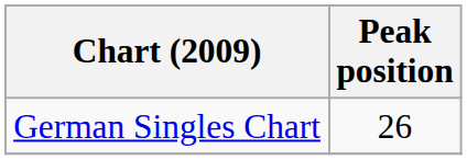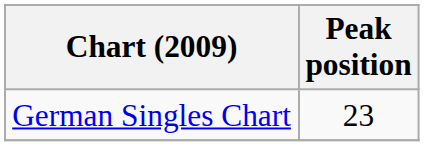 <table class="wikitable sortable">
 <tr>
 <th>Chart (2009)</th>
 <th>Peak<br>position</th>
 </tr>
 <tr>
 <td><a href='#'>German Singles Chart</a></td>
-<td align="center">26 </td>
+<td align="center">23 </td>
 </tr>
 <tr>
 </tr>
 </table>
